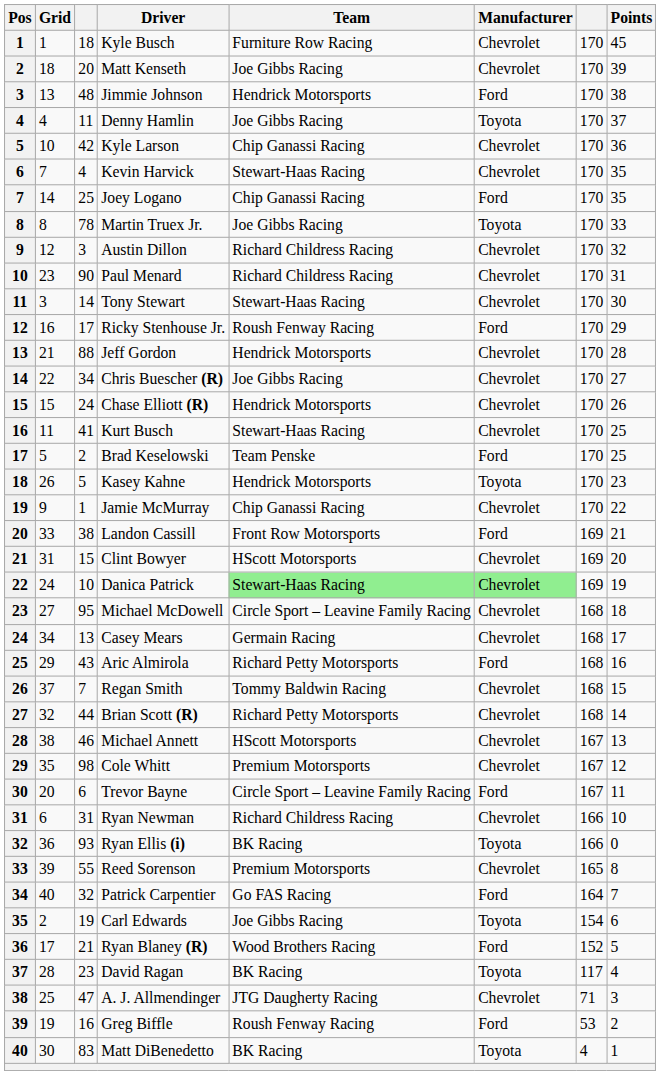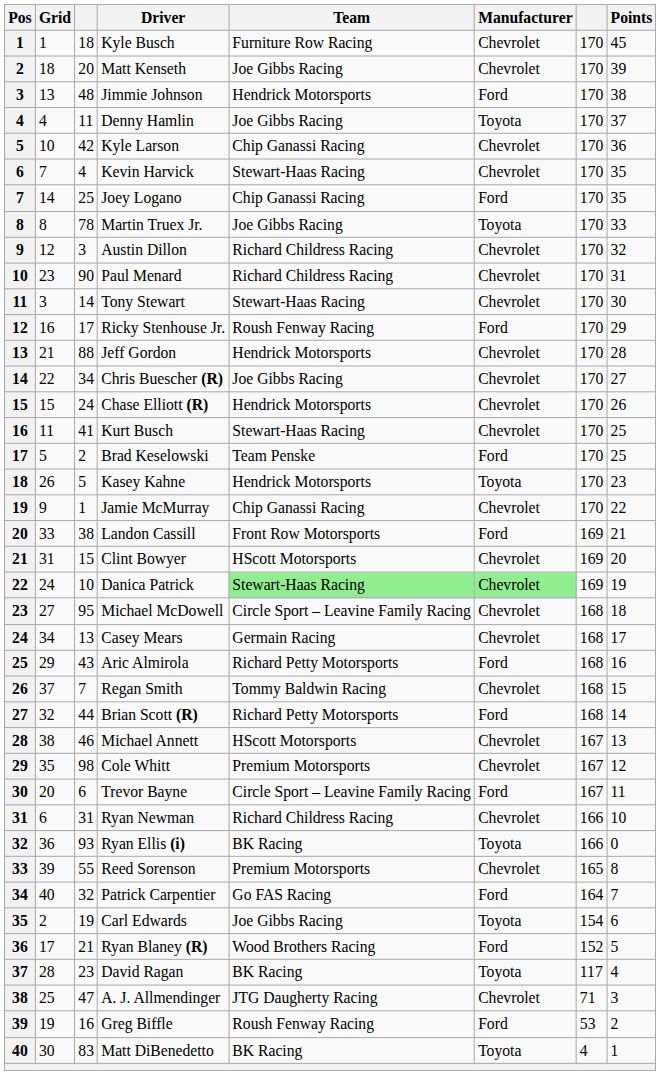 <table class="wikitable" style="font-size:95%">
 <tr>
 <th>Pos</th>
 <th>Grid</th>
 <th></th>
 <th>Driver</th>
 <th>Team</th>
 <th>Manufacturer</th>
 <th></th>
 <th>Points</th>
 </tr>
 <tr>
 <th scope="row">1</th>
 <td>1</td>
 <td>18</td>
 <td>Kyle Busch</td>
 <td>Furniture Row Racing</td>
 <td>Chevrolet</td>
 <td>170</td>
 <td>45</td>
 </tr>
 <tr>
 <th scope="row">2</th>
 <td>18</td>
 <td>20</td>
 <td>Matt Kenseth</td>
 <td>Joe Gibbs Racing</td>
 <td>Chevrolet</td>
 <td>170</td>
 <td>39</td>
 </tr>
 <tr>
 <th scope="row">3</th>
 <td>13</td>
 <td>48</td>
 <td>Jimmie Johnson</td>
 <td>Hendrick Motorsports</td>
 <td>Ford</td>
 <td>170</td>
 <td>38</td>
 </tr>
 <tr>
 <th scope="row">4</th>
 <td>4</td>
 <td>11</td>
 <td>Denny Hamlin</td>
 <td>Joe Gibbs Racing</td>
 <td>Toyota</td>
 <td>170</td>
 <td>37</td>
 </tr>
 <tr>
 <th scope="row">5</th>
 <td>10</td>
 <td>42</td>
 <td>Kyle Larson</td>
 <td>Chip Ganassi Racing</td>
 <td>Chevrolet</td>
 <td>170</td>
 <td>36</td>
 </tr>
 <tr>
 <th scope="row">6</th>
 <td>7</td>
 <td>4</td>
 <td>Kevin Harvick</td>
 <td>Stewart-Haas Racing</td>
 <td>Chevrolet</td>
 <td>170</td>
 <td>35</td>
 </tr>
 <tr>
 <th scope="row">7</th>
 <td>14</td>
 <td>25</td>
 <td>Joey Logano</td>
 <td>Chip Ganassi Racing</td>
 <td>Ford</td>
 <td>170</td>
 <td>35</td>
 </tr>
 <tr>
 <th scope="row">8</th>
 <td>8</td>
 <td>78</td>
 <td>Martin Truex Jr.</td>
 <td>Joe Gibbs Racing</td>
 <td>Toyota</td>
 <td>170</td>
 <td>33</td>
 </tr>
 <tr>
 <th scope="row">9</th>
 <td>12</td>
 <td>3</td>
 <td>Austin Dillon</td>
 <td>Richard Childress Racing</td>
 <td>Chevrolet</td>
 <td>170</td>
 <td>32</td>
 </tr>
 <tr>
 <th scope="row">10</th>
 <td>23</td>
 <td>90</td>
 <td>Paul Menard</td>
 <td>Richard Childress Racing</td>
 <td>Chevrolet</td>
 <td>170</td>
 <td>31</td>
 </tr>
 <tr>
 <th scope="row">11</th>
 <td>3</td>
 <td>14</td>
 <td>Tony Stewart</td>
 <td>Stewart-Haas Racing</td>
 <td>Chevrolet</td>
 <td>170</td>
 <td>30</td>
 </tr>
 <tr>
 <th scope="row">12</th>
 <td>16</td>
 <td>17</td>
 <td>Ricky Stenhouse Jr.</td>
 <td>Roush Fenway Racing</td>
 <td>Ford</td>
 <td>170</td>
 <td>29</td>
 </tr>
 <tr>
 <th scope="row">13</th>
 <td>21</td>
 <td>88</td>
 <td>Jeff Gordon</td>
 <td>Hendrick Motorsports</td>
 <td>Chevrolet</td>
 <td>170</td>
 <td>28</td>
 </tr>
 <tr>
 <th scope="row">14</th>
 <td>22</td>
 <td>34</td>
 <td>Chris Buescher <strong>(R)</strong></td>
 <td>Joe Gibbs Racing</td>
 <td>Chevrolet</td>
 <td>170</td>
 <td>27</td>
 </tr>
 <tr>
 <th scope="row">15</th>
 <td>15</td>
 <td>24</td>
 <td>Chase Elliott <strong>(R)</strong></td>
 <td>Hendrick Motorsports</td>
 <td>Chevrolet</td>
 <td>170</td>
 <td>26</td>
 </tr>
 <tr>
 <th scope="row">16</th>
 <td>11</td>
 <td>41</td>
 <td>Kurt Busch</td>
 <td>Stewart-Haas Racing</td>
 <td>Chevrolet</td>
 <td>170</td>
 <td>25</td>
 </tr>
 <tr>
 <th scope="row">17</th>
 <td>5</td>
 <td>2</td>
 <td>Brad Keselowski</td>
 <td>Team Penske</td>
 <td>Ford</td>
 <td>170</td>
 <td>25</td>
 </tr>
 <tr>
 <th scope="row">18</th>
 <td>26</td>
 <td>5</td>
 <td>Kasey Kahne</td>
 <td>Hendrick Motorsports</td>
 <td>Toyota</td>
 <td>170</td>
 <td>23</td>
 </tr>
 <tr>
 <th scope="row">19</th>
 <td>9</td>
 <td>1</td>
 <td>Jamie McMurray</td>
 <td>Chip Ganassi Racing</td>
 <td>Chevrolet</td>
 <td>170</td>
 <td>22</td>
 </tr>
 <tr>
 <th scope="row">20</th>
 <td>33</td>
 <td>38</td>
 <td>Landon Cassill</td>
 <td>Front Row Motorsports</td>
 <td>Ford</td>
 <td>169</td>
 <td>21</td>
 </tr>
 <tr>
 <th scope="row">21</th>
 <td>31</td>
 <td>15</td>
 <td>Clint Bowyer</td>
 <td>HScott Motorsports</td>
 <td>Chevrolet</td>
 <td>169</td>
 <td>20</td>
 </tr>
 <tr>
 <th scope="row">22</th>
 <td>24</td>
 <td>10</td>
 <td>Danica Patrick</td>
 <td style="background: lightgreen;">Stewart-Haas Racing</td>
 <td style="background: lightgreen;">Chevrolet</td>
 <td>169</td>
 <td>19</td>
 </tr>
 <tr>
 <th scope="row">23</th>
 <td>27</td>
 <td>95</td>
 <td>Michael McDowell</td>
 <td>Circle Sport – Leavine Family Racing</td>
 <td>Chevrolet</td>
 <td>168</td>
 <td>18</td>
 </tr>
 <tr>
 <th scope="row">24</th>
 <td>34</td>
 <td>13</td>
 <td>Casey Mears</td>
 <td>Germain Racing</td>
 <td>Chevrolet</td>
 <td>168</td>
 <td>17</td>
 </tr>
 <tr>
 <th scope="row">25</th>
 <td>29</td>
 <td>43</td>
 <td>Aric Almirola</td>
 <td>Richard Petty Motorsports</td>
 <td>Ford</td>
 <td>168</td>
 <td>16</td>
 </tr>
 <tr>
 <th scope="row">26</th>
 <td>37</td>
 <td>7</td>
 <td>Regan Smith</td>
 <td>Tommy Baldwin Racing</td>
 <td>Chevrolet</td>
 <td>168</td>
 <td>15</td>
 </tr>
 <tr>
 <th scope="row">27</th>
 <td>32</td>
 <td>44</td>
 <td>Brian Scott <strong>(R)</strong></td>
 <td>Richard Petty Motorsports</td>
-<td>Chevrolet</td>
+<td>Ford</td>
 <td>168</td>
 <td>14</td>
 </tr>
 <tr>
 <th scope="row">28</th>
 <td>38</td>
 <td>46</td>
 <td>Michael Annett</td>
 <td>HScott Motorsports</td>
 <td>Chevrolet</td>
 <td>167</td>
 <td>13</td>
 </tr>
 <tr>
 <th scope="row">29</th>
 <td>35</td>
 <td>98</td>
 <td>Cole Whitt</td>
 <td>Premium Motorsports</td>
 <td>Chevrolet</td>
 <td>167</td>
 <td>12</td>
 </tr>
 <tr>
 <th scope="row">30</th>
 <td>20</td>
 <td>6</td>
 <td>Trevor Bayne</td>
 <td>Circle Sport – Leavine Family Racing</td>
 <td>Ford</td>
 <td>167</td>
 <td>11</td>
 </tr>
 <tr>
 <th scope="row">31</th>
 <td>6</td>
 <td>31</td>
 <td>Ryan Newman</td>
 <td>Richard Childress Racing</td>
 <td>Chevrolet</td>
 <td>166</td>
 <td>10</td>
 </tr>
 <tr>
 <th scope="row">32</th>
 <td>36</td>
 <td>93</td>
 <td>Ryan Ellis <strong>(i)</strong></td>
 <td>BK Racing</td>
 <td>Toyota</td>
 <td>166</td>
 <td>0</td>
 </tr>
 <tr>
 <th scope="row">33</th>
 <td>39</td>
 <td>55</td>
 <td>Reed Sorenson</td>
 <td>Premium Motorsports</td>
 <td>Chevrolet</td>
 <td>165</td>
 <td>8</td>
 </tr>
 <tr>
 <th scope="row">34</th>
 <td>40</td>
 <td>32</td>
 <td>Patrick Carpentier</td>
 <td>Go FAS Racing</td>
 <td>Ford</td>
 <td>164</td>
 <td>7</td>
 </tr>
 <tr>
 <th scope="row">35</th>
 <td>2</td>
 <td>19</td>
 <td>Carl Edwards</td>
 <td>Joe Gibbs Racing</td>
 <td>Toyota</td>
 <td>154</td>
 <td>6</td>
 </tr>
 <tr>
 <th scope="row">36</th>
 <td>17</td>
 <td>21</td>
 <td>Ryan Blaney <strong>(R)</strong></td>
 <td>Wood Brothers Racing</td>
 <td>Ford</td>
 <td>152</td>
 <td>5</td>
 </tr>
 <tr>
 <th scope="row">37</th>
 <td>28</td>
 <td>23</td>
 <td>David Ragan</td>
 <td>BK Racing</td>
 <td>Toyota</td>
 <td>117</td>
 <td>4</td>
 </tr>
 <tr>
 <th scope="row">38</th>
 <td>25</td>
 <td>47</td>
 <td>A. J. Allmendinger</td>
 <td>JTG Daugherty Racing</td>
 <td>Chevrolet</td>
 <td>71</td>
 <td>3</td>
 </tr>
 <tr>
 <th scope="row">39</th>
 <td>19</td>
 <td>16</td>
 <td>Greg Biffle</td>
 <td>Roush Fenway Racing</td>
 <td>Ford</td>
 <td>53</td>
 <td>2</td>
 </tr>
 <tr>
 <th scope="row">40</th>
 <td>30</td>
 <td>83</td>
 <td>Matt DiBenedetto</td>
 <td>BK Racing</td>
 <td>Toyota</td>
 <td>4</td>
 <td>1</td>
 </tr>
 <tr class="sortbottom">
 <th colspan="8"></th>
 </tr>
 </table>
